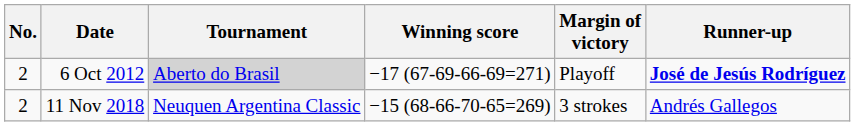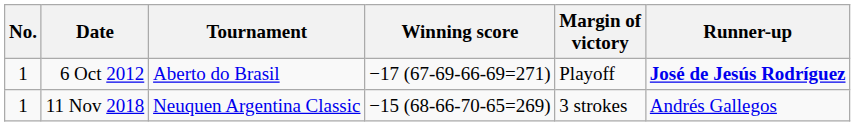 <table class="wikitable" style="font-size:95%;">
 <tr>
 <th>No.</th>
 <th>Date</th>
 <th>Tournament</th>
 <th>Winning score</th>
 <th>Margin of<br>victory</th>
 <th>Runner-up</th>
 </tr>
 <tr>
-<td align=center>2</td>
+<td align=center>1</td>
 <td align=right>6 Oct <a href='#'>2012</a></td>
-<td style="background: lightgrey;"><a href='#'>Aberto do Brasil</a></td>
+<td><a href='#'>Aberto do Brasil</a></td>
 <td>−17 (67-69-66-69=271)</td>
 <td>Playoff</td>
 <td><strong> <a href='#'>José de Jesús Rodríguez</a></strong></td>
 </tr>
 <tr>
-<td align=center>2</td>
+<td align=center>1</td>
 <td align=right>11 Nov <a href='#'>2018</a></td>
 <td><a href='#'>Neuquen Argentina Classic</a></td>
 <td>−15 (68-66-70-65=269)</td>
 <td>3 strokes</td>
 <td> <a href='#'>Andrés Gallegos</a></td>
 </tr>
 </table>
